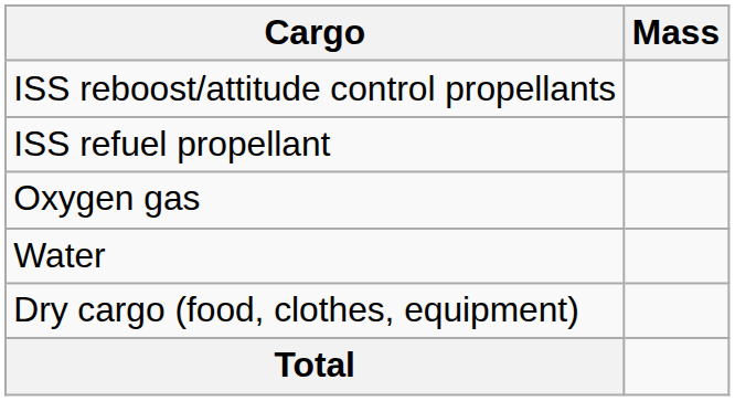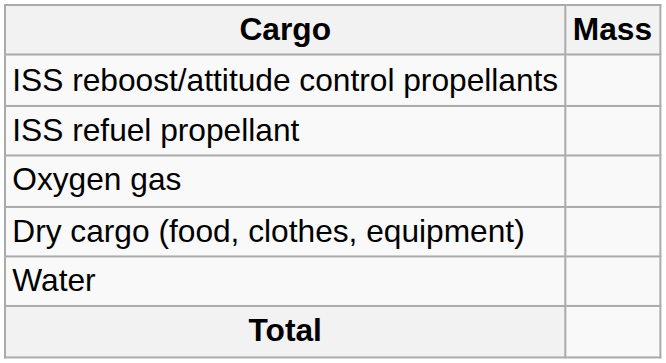 <table class="wikitable">
 <tr>
 <th>Cargo</th>
 <th>Mass</th>
 </tr>
 <tr>
 <td>ISS reboost/attitude control propellants</td>
 <td></td>
 </tr>
 <tr>
 <td>ISS refuel propellant</td>
 <td></td>
 </tr>
 <tr>
 <td>Oxygen gas</td>
 <td></td>
 </tr>
 <tr>
-<td>Water</td>
+<td>Dry cargo (food, clothes, equipment)</td>
 <td></td>
 </tr>
 <tr>
-<td>Dry cargo (food, clothes, equipment)</td>
+<td>Water</td>
 <td></td>
 </tr>
 <tr>
 <th>Total</th>
 <td></td>
 </tr>
 </table>
